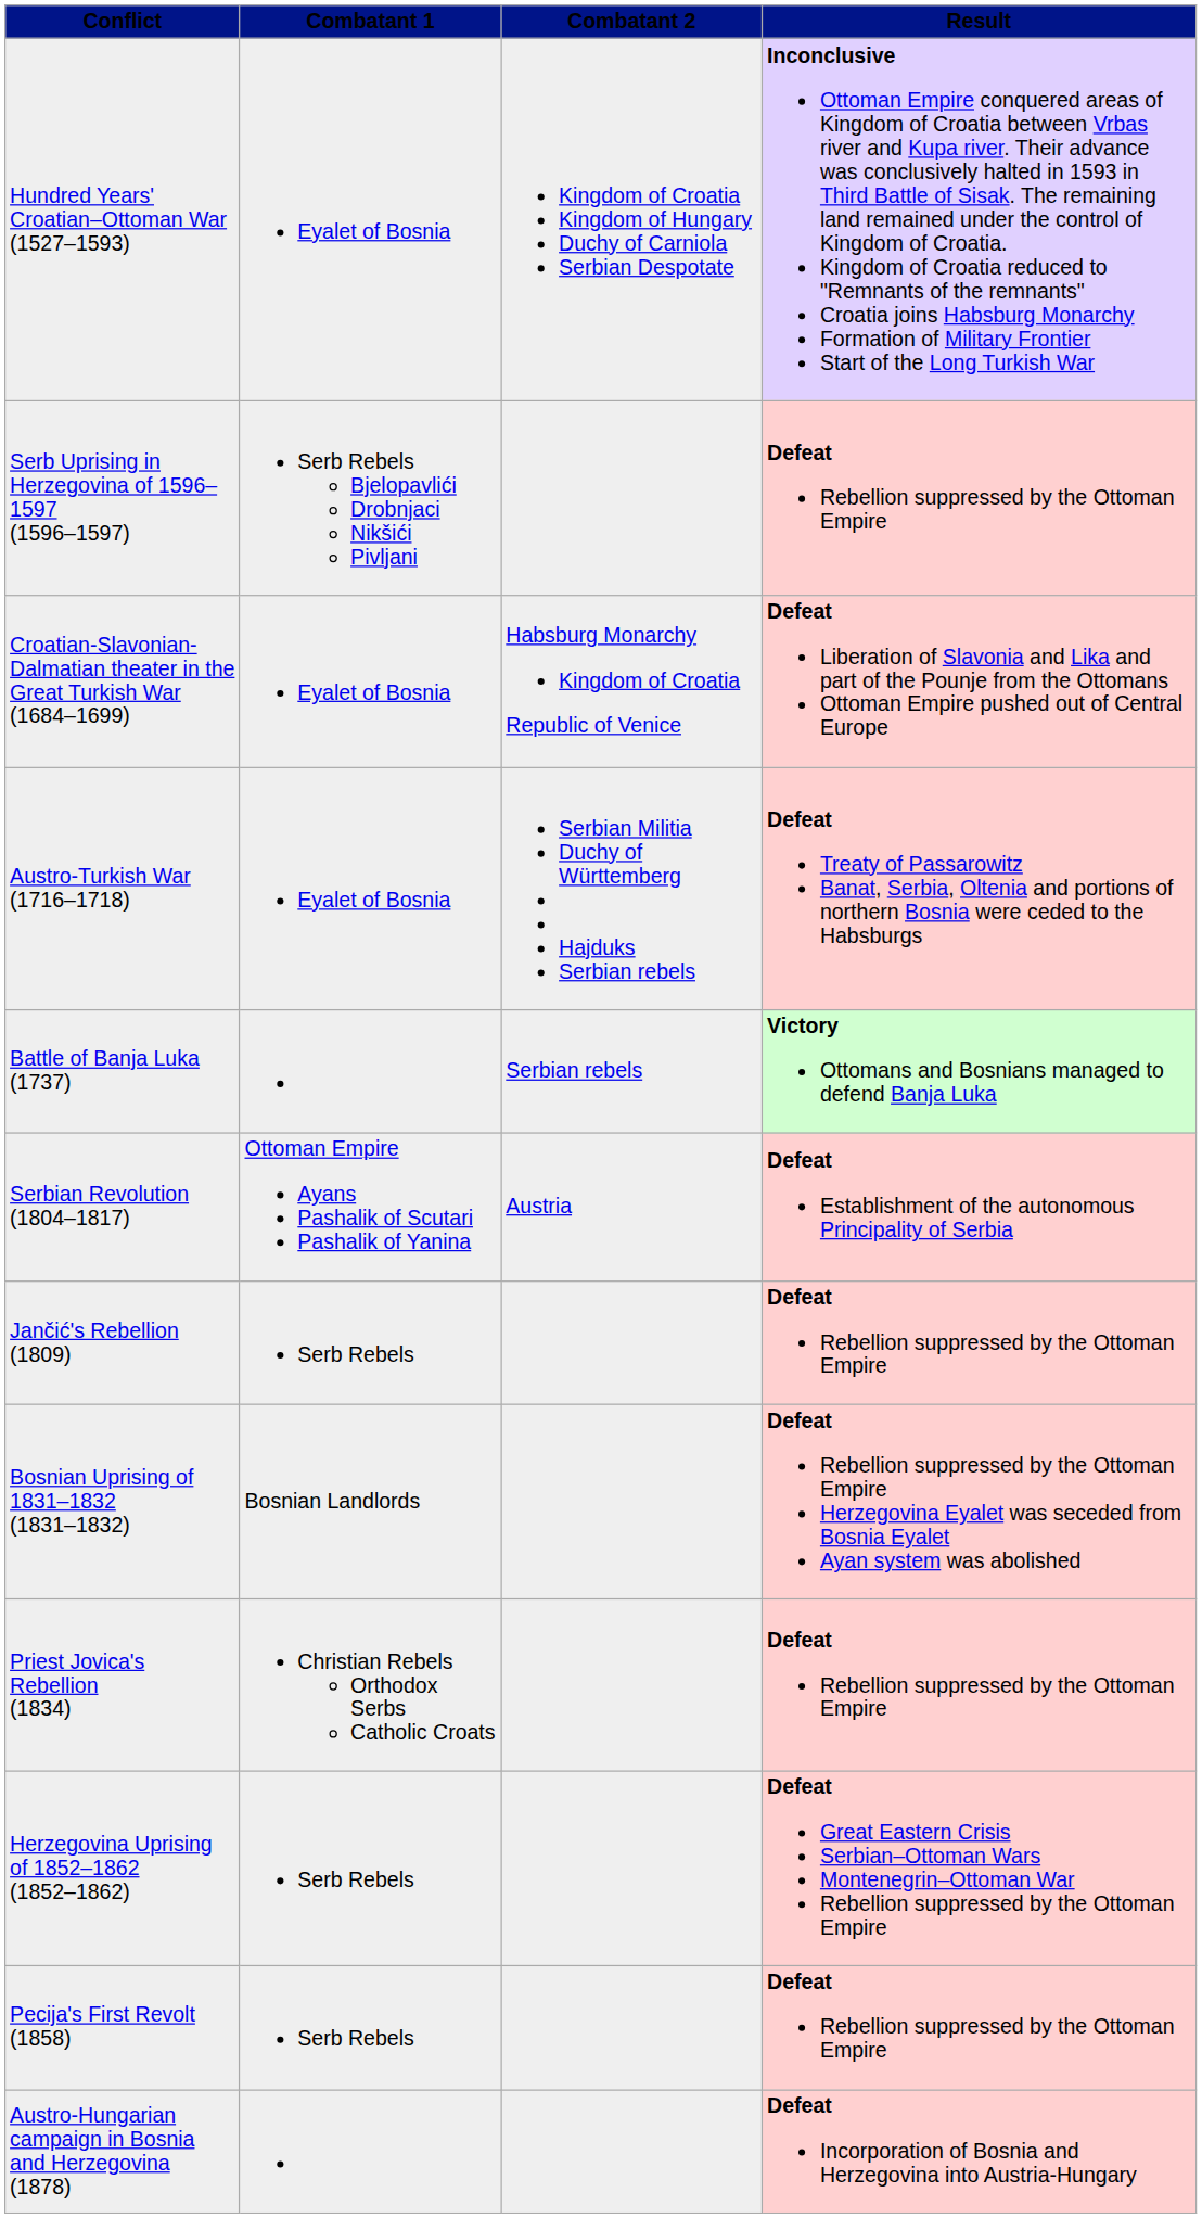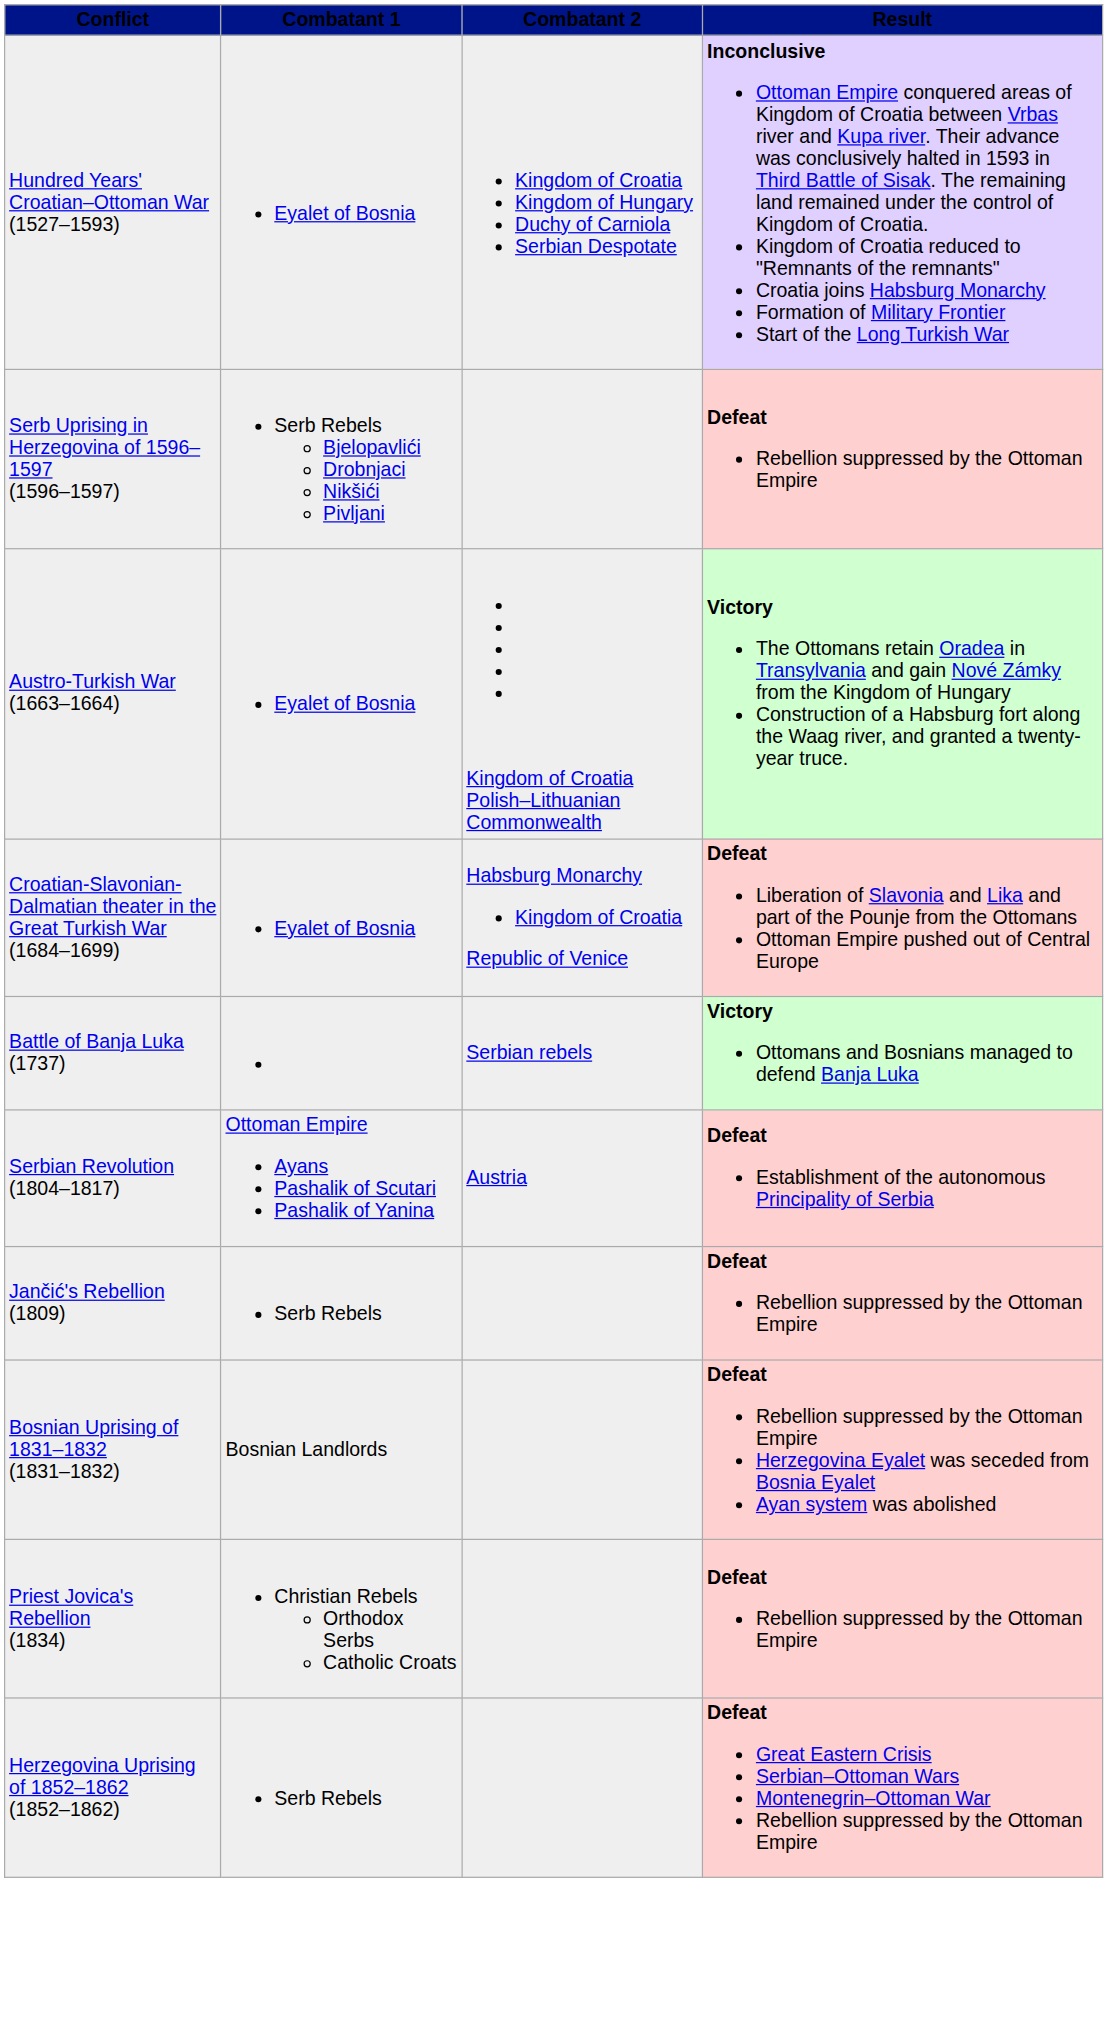 <table class="wikitable">
 <tr>
 <th style="background:#001489" width="170px"><span>Conflict</span></th>
 <th style="background:#001489" width="190px"><span>Combatant 1</span></th>
 <th style="background:#001489" width="190px"><span>Combatant 2</span></th>
 <th style="background:#001489" width="320px"><span>Result</span></th>
 </tr>
 <tr>
 <td style="background:#efefef"><a href='#'>Hundred Years' Croatian–Ottoman War</a> (1527–1593)</td>
 <td style="background:#efefef"><br><ul><li> <a href='#'>Eyalet of Bosnia</a></li></ul></td>
 <td style="background:#efefef"><br><ul><li> <a href='#'>Kingdom of Croatia</a></li><li> <a href='#'>Kingdom of Hungary</a></li><li> <a href='#'>Duchy of Carniola</a></li><li> <a href='#'>Serbian Despotate</a></li></ul></td>
 <td style="background:#E0D0FF"><strong>Inconclusive</strong><br><ul><li><a href='#'>Ottoman Empire</a> conquered areas of Kingdom of Croatia between <a href='#'>Vrbas</a> river and <a href='#'>Kupa river</a>. Their advance was conclusively halted in 1593 in <a href='#'>Third Battle of Sisak</a>. The remaining land remained under the control of Kingdom of Croatia.</li><li>Kingdom of Croatia reduced to "Remnants of the remnants"</li><li>Croatia joins <a href='#'>Habsburg Monarchy</a></li><li>Formation of <a href='#'>Military Frontier</a></li><li>Start of the <a href='#'>Long Turkish War</a></li></ul></td>
 </tr>
 <tr>
 <td style="background:#efefef"><a href='#'>Serb Uprising in Herzegovina of 1596–1597</a><br>(1596–1597)</td>
 <td style="background:#efefef"><br><ul><li>Serb Rebels<ul><li><a href='#'>Bjelopavlići</a></li><li><a href='#'>Drobnjaci</a></li><li><a href='#'>Nikšići</a></li><li><a href='#'>Pivljani</a></li></ul></li></ul></td>
 <td style="background:#efefef"></td>
 <td style="background:#FFD0D0"><strong>Defeat</strong><br><ul><li>Rebellion suppressed by the Ottoman Empire</li></ul></td>
 </tr>
 <tr>
+<td style="background:#efefef"><a href='#'>Austro-Turkish War</a> (1663–1664)</td>
+<td style="background:#efefef"><br><ul><li> <a href='#'>Eyalet of Bosnia</a></li></ul></td>
+<td style="background:#efefef"><br><ul><li></li><li></li><li></li><li></li><li></li></ul><br><br> <a href='#'>Kingdom of Croatia</a><br> <a href='#'>Polish–Lithuanian Commonwealth</a></td>
+<td style="background:#D0FFD0"><strong>Victory</strong><br><ul><li>The Ottomans retain <a href='#'>Oradea</a> in <a href='#'>Transylvania</a> and gain <a href='#'>Nové Zámky</a> from the Kingdom of Hungary</li><li>Construction of a Habsburg fort along the Waag river, and granted a twenty-year truce.</li></ul></td>
+</tr>
+<tr>
 <td style="background:#efefef"><a href='#'>Croatian-Slavonian-Dalmatian theater in the Great Turkish War</a> (1684–1699)</td>
 <td style="background:#efefef"><br><ul><li> <a href='#'>Eyalet of Bosnia</a></li></ul></td>
 <td style="background:#efefef"> <a href='#'>Habsburg Monarchy</a><br><ul><li> <a href='#'>Kingdom of Croatia</a></li></ul> <a href='#'>Republic of Venice</a></td>
 <td style="background:#FFD0D0"><strong>Defeat</strong><br><ul><li>Liberation of <a href='#'>Slavonia</a> and <a href='#'>Lika</a> and part of the Pounje from the Ottomans</li><li>Ottoman Empire pushed out of Central Europe</li></ul></td>
-</tr>
-<tr>
-<td style="background:#efefef"><a href='#'>Austro-Turkish War</a> (1716–1718)</td>
-<td style="background:#efefef"><br><ul><li> <a href='#'>Eyalet of Bosnia</a></li></ul></td>
-<td style="background:#efefef"><br><ul><li> <a href='#'>Serbian Militia</a></li><li> <a href='#'>Duchy of Württemberg</a></li><li></li><li></li><li><a href='#'>Hajduks</a></li><li><a href='#'>Serbian rebels</a></li></ul></td>
-<td style="background:#FFD0D0"><strong>Defeat</strong><br><ul><li><a href='#'>Treaty of Passarowitz</a></li><li><a href='#'>Banat</a>, <a href='#'>Serbia</a>, <a href='#'>Oltenia</a> and portions of northern <a href='#'>Bosnia</a> were ceded to the Habsburgs</li></ul></td>
 </tr>
 <tr>
 <td style="background:#efefef"><a href='#'>Battle of Banja Luka</a> (1737)</td>
 <td style="background:#efefef"><br><ul><li></li></ul></td>
 <td style="background:#efefef"> <a href='#'>Serbian rebels</a></td>
 <td style="background:#D0FFD0"><strong>Victory</strong><br><ul><li>Ottomans and Bosnians managed to defend <a href='#'>Banja Luka</a></li></ul></td>
 </tr>
 <tr>
 <td style="background:#efefef"><a href='#'>Serbian Revolution</a><br>(1804–1817)</td>
 <td style="background:#efefef"> <a href='#'>Ottoman Empire</a><br><ul><li> <a href='#'>Ayans</a></li><li> <a href='#'>Pashalik of Scutari</a></li><li><a href='#'>Pashalik of Yanina</a></li></ul></td>
 <td style="background:#efefef"> <a href='#'>Austria</a></td>
 <td style="background:#FFD0D0"><strong>Defeat</strong><br><ul><li>Establishment of the autonomous <a href='#'>Principality of Serbia</a></li></ul></td>
 </tr>
 <tr>
 <td style="background:#efefef"><a href='#'>Jančić's Rebellion</a><br>(1809)</td>
 <td style="background:#efefef"><br><ul><li>Serb Rebels</li></ul></td>
 <td style="background:#efefef"></td>
 <td style="background:#FFD0D0"><strong>Defeat</strong><br><ul><li>Rebellion suppressed by the Ottoman Empire</li></ul></td>
 </tr>
 <tr>
 <td style="background:#efefef"><a href='#'>Bosnian Uprising of 1831–1832</a><br>(1831–1832)</td>
 <td style="background:#efefef"> Bosnian Landlords</td>
 <td style="background:#efefef"></td>
 <td style="background:#FFD0D0"><strong>Defeat</strong><br><ul><li>Rebellion suppressed by the Ottoman Empire</li><li><a href='#'>Herzegovina Eyalet</a> was seceded from <a href='#'>Bosnia Eyalet</a></li><li><a href='#'>Ayan system</a> was abolished</li></ul></td>
 </tr>
 <tr>
 <td style="background:#efefef"><a href='#'>Priest Jovica's Rebellion</a><br>(1834)</td>
 <td style="background:#efefef"><br><ul><li>Christian Rebels<ul><li>Orthodox Serbs</li><li>Catholic Croats</li></ul></li></ul></td>
 <td style="background:#efefef"></td>
 <td style="background:#FFD0D0"><strong>Defeat</strong><br><ul><li>Rebellion suppressed by the Ottoman Empire</li></ul></td>
 </tr>
 <tr>
 <td style="background:#efefef"><a href='#'>Herzegovina Uprising of 1852–1862</a><br>(1852–1862)</td>
 <td style="background:#efefef"><br><ul><li>Serb Rebels</li></ul></td>
 <td style="background:#efefef"></td>
 <td style="background:#FFD0D0"><strong>Defeat</strong><br><ul><li><a href='#'>Great Eastern Crisis</a></li><li><a href='#'>Serbian–Ottoman Wars</a></li><li><a href='#'>Montenegrin–Ottoman War</a></li><li>Rebellion suppressed by the Ottoman Empire</li></ul></td>
 </tr>
-<tr>
-<td style="background:#efefef"><a href='#'>Pecija's First Revolt</a><br>(1858)</td>
-<td style="background:#efefef"><br><ul><li>Serb Rebels</li></ul></td>
-<td style="background:#efefef"></td>
-<td style="background:#FFD0D0"><strong>Defeat</strong><br><ul><li>Rebellion suppressed by the Ottoman Empire</li></ul></td>
-</tr>
-<tr>
-<td style="background:#efefef"><a href='#'>Austro-Hungarian campaign in Bosnia and Herzegovina</a><br>(1878)</td>
-<td style="background:#efefef"><br><ul><li></li></ul></td>
-<td style="background:#efefef"></td>
-<td style="background:#FFD0D0"><strong>Defeat</strong><br><ul><li>Incorporation of Bosnia and Herzegovina into Austria-Hungary</li></ul></td>
-</tr>
 </table>
